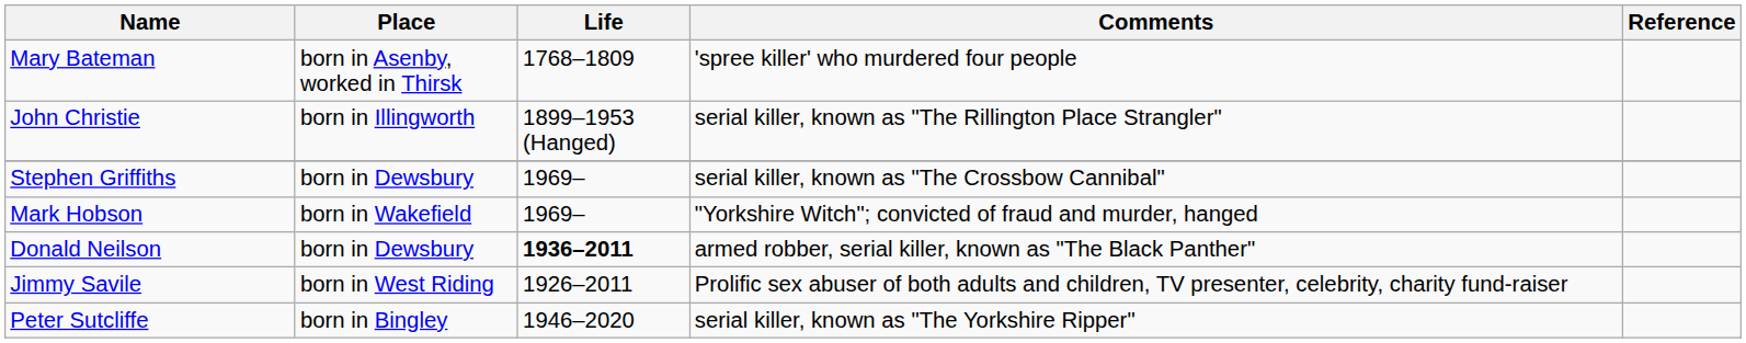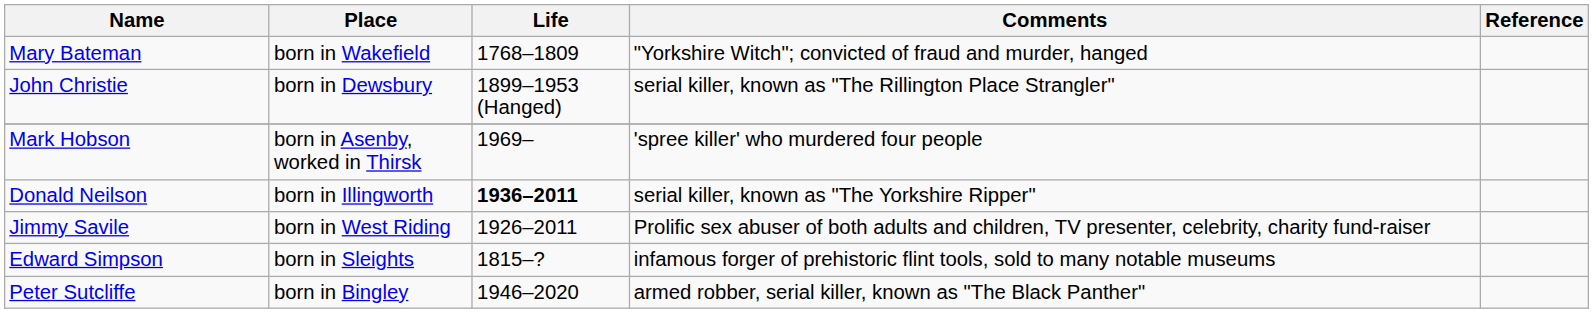 <table class=wikitable>
 <tr>
 <th style="width:17%;">Name</th>
 <th style="width:13%;">Place</th>
 <th style="width:10%;">Life</th>
 <th style="width:55%;">Comments</th>
 <th style="width:5%;">Reference</th>
 </tr>
 <tr valign="top">
 <td><a href='#'>Mary Bateman</a></td>
-<td>born in <a href='#'>Asenby</a>, worked in <a href='#'>Thirsk</a></td>
+<td>born in <a href='#'>Wakefield</a></td>
 <td>1768–1809</td>
-<td>'spree killer' who murdered four people</td>
+<td>"Yorkshire Witch"; convicted of fraud and murder, hanged</td>
 <td></td>
 </tr>
 <tr valign="top">
 <td><a href='#'>John Christie</a></td>
-<td>born in <a href='#'>Illingworth</a></td>
+<td>born in <a href='#'>Dewsbury</a></td>
 <td>1899–1953 (Hanged)</td>
 <td>serial killer, known as "The Rillington Place Strangler"</td>
 <td></td>
 </tr>
 <tr valign="top">
 </tr>
 <tr valign="top">
-<td><a href='#'>Stephen Griffiths</a></td>
-<td>born in <a href='#'>Dewsbury</a></td>
+<td><a href='#'>Mark Hobson</a></td>
+<td>born in <a href='#'>Asenby</a>, worked in <a href='#'>Thirsk</a></td>
 <td>1969–</td>
-<td>serial killer, known as "The Crossbow Cannibal"</td>
-<td></td>
-</tr>
-<tr valign="top">
-<td><a href='#'>Mark Hobson</a></td>
-<td>born in <a href='#'>Wakefield</a></td>
-<td>1969–</td>
-<td>"Yorkshire Witch"; convicted of fraud and murder, hanged</td>
+<td>'spree killer' who murdered four people</td>
 <td></td>
 </tr>
 <tr>
 <td><a href='#'>Donald Neilson</a></td>
-<td>born in <a href='#'>Dewsbury</a></td>
+<td>born in <a href='#'>Illingworth</a></td>
 <td><strong>1936–2011</strong></td>
-<td>armed robber, serial killer, known as "The Black Panther"</td>
+<td>serial killer, known as "The Yorkshire Ripper"</td>
 <td></td>
 </tr>
 <tr valign="top">
 <td><a href='#'>Jimmy Savile</a></td>
 <td>born in <a href='#'>West Riding</a></td>
 <td>1926–2011</td>
 <td>Prolific sex abuser of both adults and children, TV presenter, celebrity, charity fund-raiser</td>
 <td></td>
 </tr>
 <tr valign="top">
+<td><a href='#'>Edward Simpson</a></td>
+<td>born in <a href='#'>Sleights</a></td>
+<td>1815–?</td>
+<td>infamous forger of prehistoric flint tools, sold to many notable museums</td>
+<td></td>
+</tr>
+<tr valign="top">
 <td><a href='#'>Peter Sutcliffe</a></td>
 <td>born in <a href='#'>Bingley</a></td>
 <td>1946–2020</td>
-<td>serial killer, known as "The Yorkshire Ripper"</td>
+<td>armed robber, serial killer, known as "The Black Panther"</td>
 <td></td>
 </tr>
 </table>
